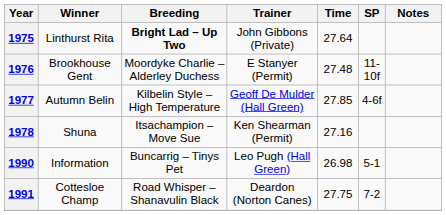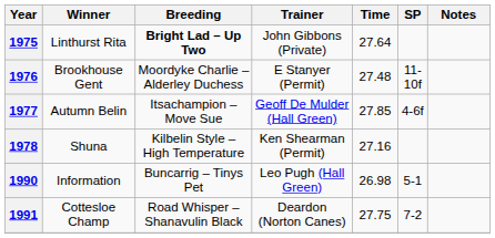 <table class="wikitable" style="text-align:center">
 <tr>
 <th width=50>Year</th>
 <th width=180>Winner</th>
 <th width=270>Breeding</th>
 <th width=250>Trainer</th>
 <th width=80>Time</th>
 <th width=50>SP</th>
 <th width=150>Notes</th>
 </tr>
 <tr>
 <th><a href='#'>1975</a></th>
 <td>Linthurst Rita</td>
 <td><strong>Bright Lad – Up Two</strong></td>
 <td>John Gibbons (Private)</td>
 <td>27.64</td>
 <td></td>
 <td></td>
 </tr>
 <tr>
 <th><a href='#'>1976</a></th>
 <td>Brookhouse Gent</td>
 <td>Moordyke Charlie – Alderley Duchess</td>
 <td>E Stanyer (Permit)</td>
 <td>27.48</td>
 <td>11-10f</td>
 <td></td>
 </tr>
 <tr>
 <th><a href='#'>1977</a></th>
 <td>Autumn Belin</td>
-<td>Kilbelin Style – High Temperature</td>
+<td>Itsachampion – Move Sue</td>
 <td><a href='#'>Geoff De Mulder</a> <a href='#'>(Hall Green)</a></td>
 <td>27.85</td>
 <td>4-6f</td>
 <td></td>
 </tr>
 <tr>
 <th><a href='#'>1978</a></th>
 <td>Shuna</td>
-<td>Itsachampion – Move Sue</td>
+<td>Kilbelin Style – High Temperature</td>
 <td>Ken Shearman (Permit)</td>
 <td>27.16</td>
 <td></td>
 <td></td>
 </tr>
 <tr>
 <th><a href='#'>1990</a></th>
 <td>Information</td>
 <td>Buncarrig – Tinys Pet</td>
 <td>Leo Pugh <a href='#'>(Hall Green)</a></td>
 <td>26.98</td>
 <td>5-1</td>
 <td></td>
 </tr>
 <tr>
 <th><a href='#'>1991</a></th>
 <td>Cottesloe Champ</td>
 <td>Road Whisper – Shanavulin Black</td>
 <td>Deardon (Norton Canes)</td>
 <td>27.75</td>
 <td>7-2</td>
 <td></td>
 </tr>
 <tr>
 </tr>
 </table>
